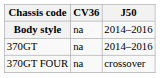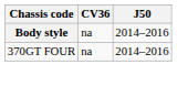 <table class="wikitable">
 <tr>
 <th>Chassis code</th>
 <th>CV36</th>
 <th>J50</th>
 </tr>
 <tr>
 <th>Body style</th>
 <td>na</td>
 <td>2014–2016</td>
 </tr>
 <tr>
-<td>370GT</td>
+<td>370GT FOUR</td>
 <td>na</td>
 <td>2014–2016</td>
 </tr>
-<tr>
-<td>370GT FOUR</td>
-<td>na</td>
-<td>crossover</td>
-</tr>
 </table>
